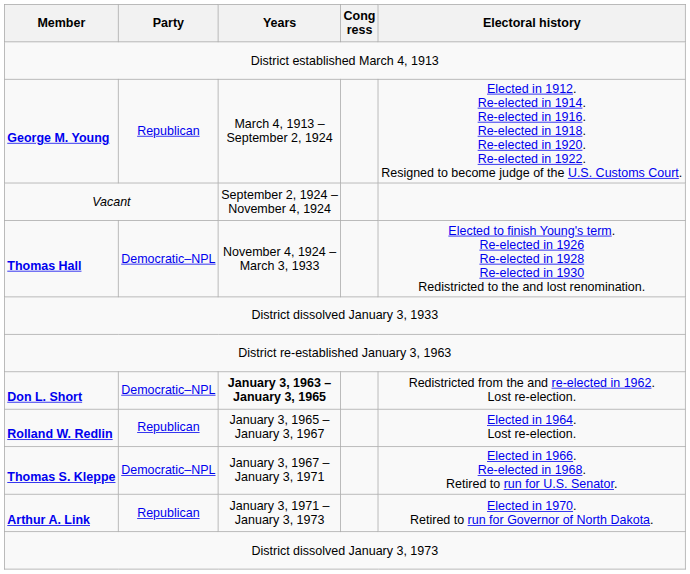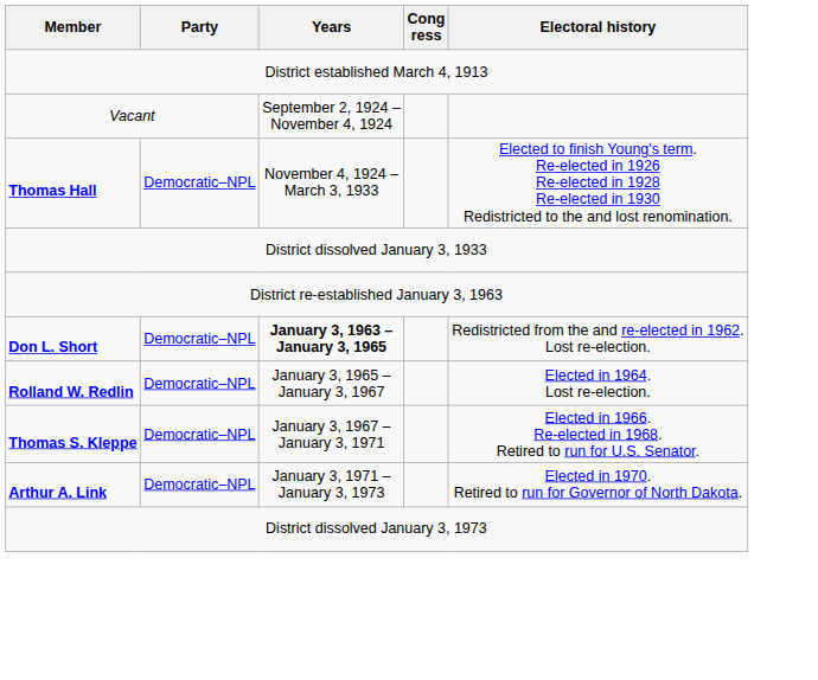 <table class=wikitable style="text-align:center">
 <tr style="height:3em">
 <th>Member</th>
 <th>Party</th>
 <th>Years</th>
 <th>Cong<br>ress</th>
 <th>Electoral history</th>
 </tr>
 <tr style="height:3em">
 <td colspan=5>District established March 4, 1913</td>
-</tr>
-<tr style="height:3em">
-<td align=left><br><strong><a href='#'>George M. Young</a></strong><br></td>
-<td><a href='#'>Republican</a></td>
-<td nowrap>March 4, 1913 –<br>September 2, 1924</td>
-<td></td>
-<td><a href='#'>Elected in 1912</a>.<br><a href='#'>Re-elected in 1914</a>.<br><a href='#'>Re-elected in 1916</a>.<br><a href='#'>Re-elected in 1918</a>.<br><a href='#'>Re-elected in 1920</a>.<br><a href='#'>Re-elected in 1922</a>.<br>Resigned to become judge of the <a href='#'>U.S. Customs Court</a>.</td>
 </tr>
 <tr style="height:3em">
 <td colspan=2><em>Vacant</em></td>
 <td nowrap>September 2, 1924 –<br>November 4, 1924</td>
 <td></td>
 <td></td>
 </tr>
 <tr style="height:3em">
 <td align=left><br><strong><a href='#'>Thomas Hall</a></strong><br></td>
 <td><a href='#'>Democratic–NPL</a></td>
 <td nowrap>November 4, 1924 –<br>March 3, 1933</td>
 <td></td>
 <td><a href='#'>Elected to finish Young's term</a>.<br><a href='#'>Re-elected in 1926</a><br><a href='#'>Re-elected in 1928</a><br><a href='#'>Re-elected in 1930</a><br>Redistricted to the  and lost renomination.</td>
 </tr>
 <tr style="height:3em">
 <td colspan=5>District dissolved January 3, 1933</td>
 </tr>
 <tr style="height:3em">
 <td colspan=5>District re-established January 3, 1963</td>
 </tr>
 <tr style="height:3em">
 <td align=left><br><strong><a href='#'>Don L. Short</a></strong><br></td>
 <td><a href='#'>Democratic–NPL</a></td>
 <td nowrap><strong>January 3, 1963 –<br>January 3, 1965</strong></td>
 <td></td>
 <td>Redistricted from the  and <a href='#'>re-elected in 1962</a>.<br>Lost re-election.</td>
 </tr>
 <tr style="height:3em">
 <td align=left><br><strong><a href='#'>Rolland W. Redlin</a></strong><br></td>
-<td><a href='#'>Republican</a></td>
+<td><a href='#'>Democratic–NPL</a></td>
 <td nowrap>January 3, 1965 –<br>January 3, 1967</td>
 <td></td>
 <td><a href='#'>Elected in 1964</a>.<br>Lost re-election.</td>
 </tr>
 <tr style="height:3em">
 <td align=left><br><strong><a href='#'>Thomas S. Kleppe</a></strong><br></td>
 <td><a href='#'>Democratic–NPL</a></td>
 <td nowrap>January 3, 1967 –<br>January 3, 1971</td>
 <td></td>
 <td><a href='#'>Elected in 1966</a>.<br><a href='#'>Re-elected in 1968</a>.<br>Retired to <a href='#'>run for U.S. Senator</a>.</td>
 </tr>
 <tr style="height:3em">
 <td align=left><br><strong><a href='#'>Arthur A. Link</a></strong><br></td>
-<td><a href='#'>Republican</a></td>
+<td><a href='#'>Democratic–NPL</a></td>
 <td nowrap>January 3, 1971 –<br>January 3, 1973</td>
 <td></td>
 <td><a href='#'>Elected in 1970</a>.<br>Retired to <a href='#'>run for Governor of North Dakota</a>.</td>
 </tr>
 <tr style="height:3em">
 <td colspan=5>District dissolved January 3, 1973</td>
 </tr>
 </table>
